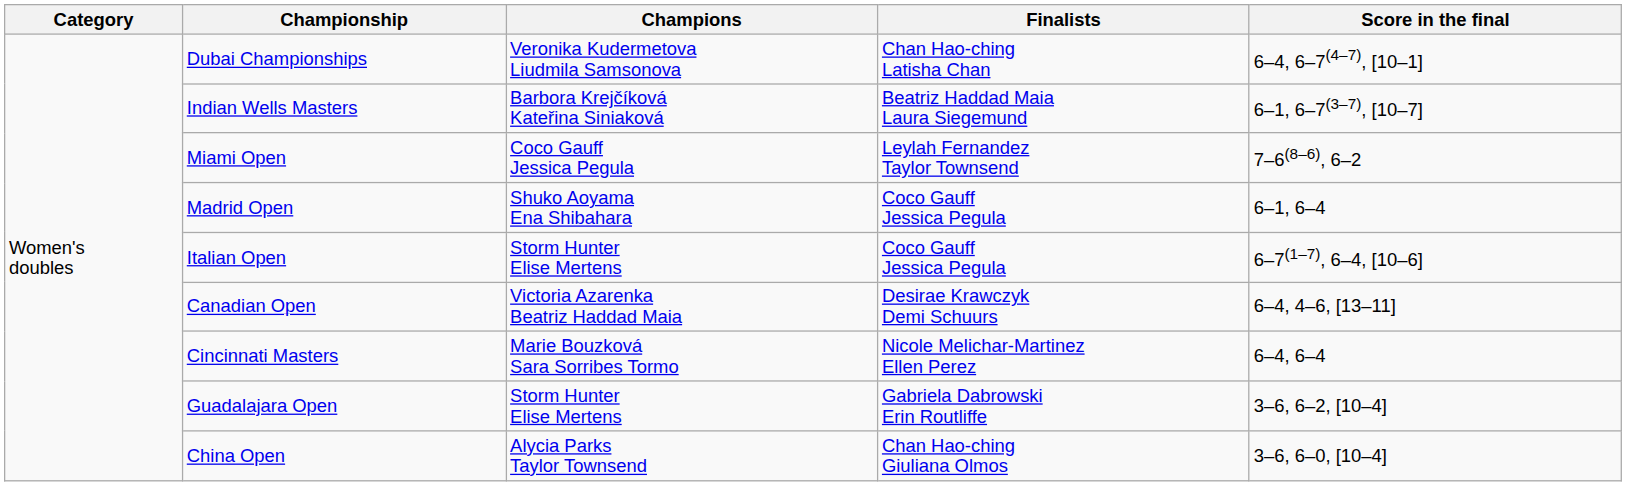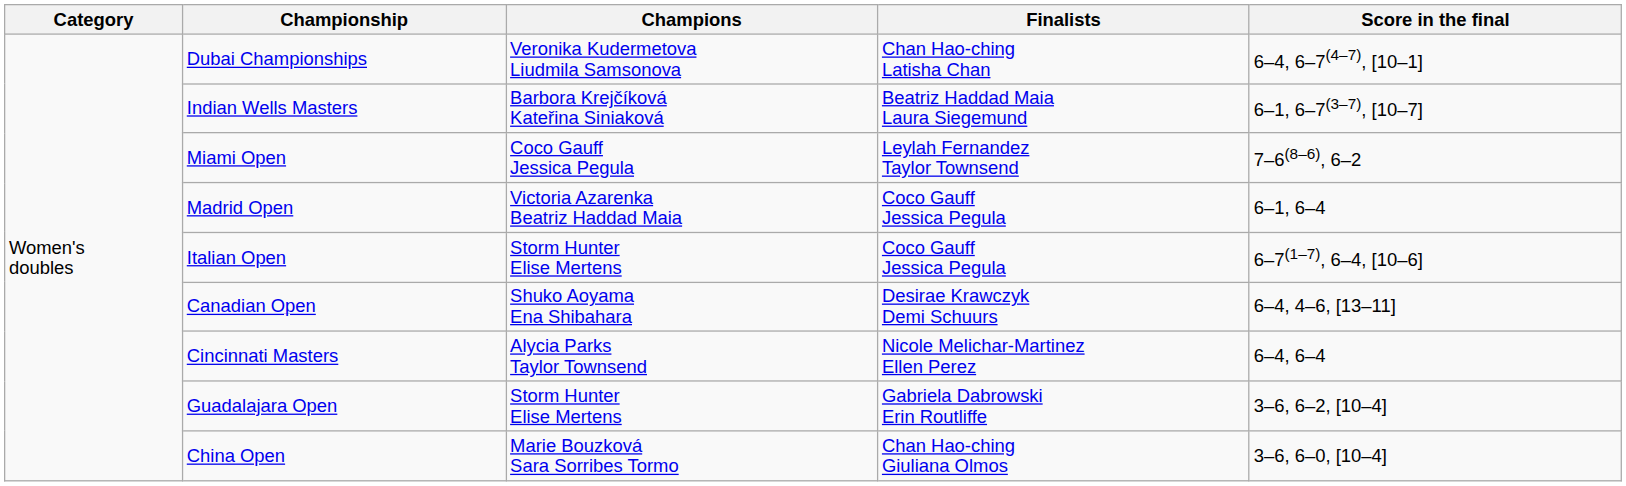 <table class="wikitable nowrap" style="font-size:90%;" width="100%">
 <tr>
 <th style="width: 11%;">Category</th>
 <th style="width: 20%;">Championship</th>
 <th style="width: 23%;">Champions</th>
 <th style="width: 23%;">Finalists</th>
 <th style="width: 23%;">Score in the final</th>
 </tr>
 <tr>
 <td rowspan="9">Women's<br>doubles</td>
 <td><a href='#'>Dubai Championships</a></td>
 <td> <a href='#'>Veronika Kudermetova</a> <br>  <a href='#'>Liudmila Samsonova</a></td>
 <td> <a href='#'>Chan Hao-ching</a> <br>  <a href='#'>Latisha Chan</a></td>
 <td>6–4, 6–7<sup>(4–7)</sup>, [10–1]</td>
 </tr>
 <tr>
 <td><a href='#'>Indian Wells Masters</a></td>
 <td> <a href='#'>Barbora Krejčíková</a><br> <a href='#'>Kateřina Siniaková</a></td>
 <td> <a href='#'>Beatriz Haddad Maia</a><br> <a href='#'>Laura Siegemund</a></td>
 <td>6–1, 6–7<sup>(3–7)</sup>, [10–7]</td>
 </tr>
 <tr>
 <td><a href='#'>Miami Open</a></td>
 <td> <a href='#'>Coco Gauff</a> <br>  <a href='#'>Jessica Pegula</a></td>
 <td> <a href='#'>Leylah Fernandez</a> <br>  <a href='#'>Taylor Townsend</a></td>
 <td>7–6<sup>(8–6)</sup>, 6–2</td>
 </tr>
 <tr>
 <td><a href='#'>Madrid Open</a></td>
-<td> <a href='#'>Shuko Aoyama</a><br> <a href='#'>Ena Shibahara</a></td>
+<td> <a href='#'>Victoria Azarenka</a> <br>  <a href='#'>Beatriz Haddad Maia</a></td>
 <td> <a href='#'>Coco Gauff</a> <br>  <a href='#'>Jessica Pegula</a></td>
 <td>6–1, 6–4</td>
 </tr>
 <tr>
 <td><a href='#'>Italian Open</a></td>
 <td> <a href='#'>Storm Hunter</a> <br>  <a href='#'>Elise Mertens</a></td>
 <td> <a href='#'>Coco Gauff</a> <br>  <a href='#'>Jessica Pegula</a></td>
 <td>6–7<sup>(1–7)</sup>, 6–4, [10–6]</td>
 </tr>
 <tr>
 <td><a href='#'>Canadian Open</a></td>
-<td> <a href='#'>Victoria Azarenka</a> <br>  <a href='#'>Beatriz Haddad Maia</a></td>
+<td> <a href='#'>Shuko Aoyama</a><br> <a href='#'>Ena Shibahara</a></td>
 <td> <a href='#'>Desirae Krawczyk</a> <br>  <a href='#'>Demi Schuurs</a></td>
 <td>6–4, 4–6, [13–11]</td>
 </tr>
 <tr>
 <td><a href='#'>Cincinnati Masters</a></td>
-<td> <a href='#'>Marie Bouzková</a><br> <a href='#'>Sara Sorribes Tormo</a></td>
+<td> <a href='#'>Alycia Parks</a> <br> <a href='#'>Taylor Townsend</a></td>
 <td> <a href='#'>Nicole Melichar-Martinez</a> <br> <a href='#'>Ellen Perez</a></td>
 <td>6–4, 6–4</td>
 </tr>
 <tr>
 <td><a href='#'>Guadalajara Open</a></td>
 <td> <a href='#'>Storm Hunter</a><br> <a href='#'>Elise Mertens</a></td>
 <td> <a href='#'>Gabriela Dabrowski</a><br> <a href='#'>Erin Routliffe</a></td>
 <td>3–6, 6–2, [10–4]</td>
 </tr>
 <tr>
 <td><a href='#'>China Open</a></td>
-<td> <a href='#'>Alycia Parks</a> <br> <a href='#'>Taylor Townsend</a></td>
+<td> <a href='#'>Marie Bouzková</a><br> <a href='#'>Sara Sorribes Tormo</a></td>
 <td> <a href='#'>Chan Hao-ching</a><br> <a href='#'>Giuliana Olmos</a></td>
 <td>3–6, 6–0, [10–4]</td>
 </tr>
 </table>
